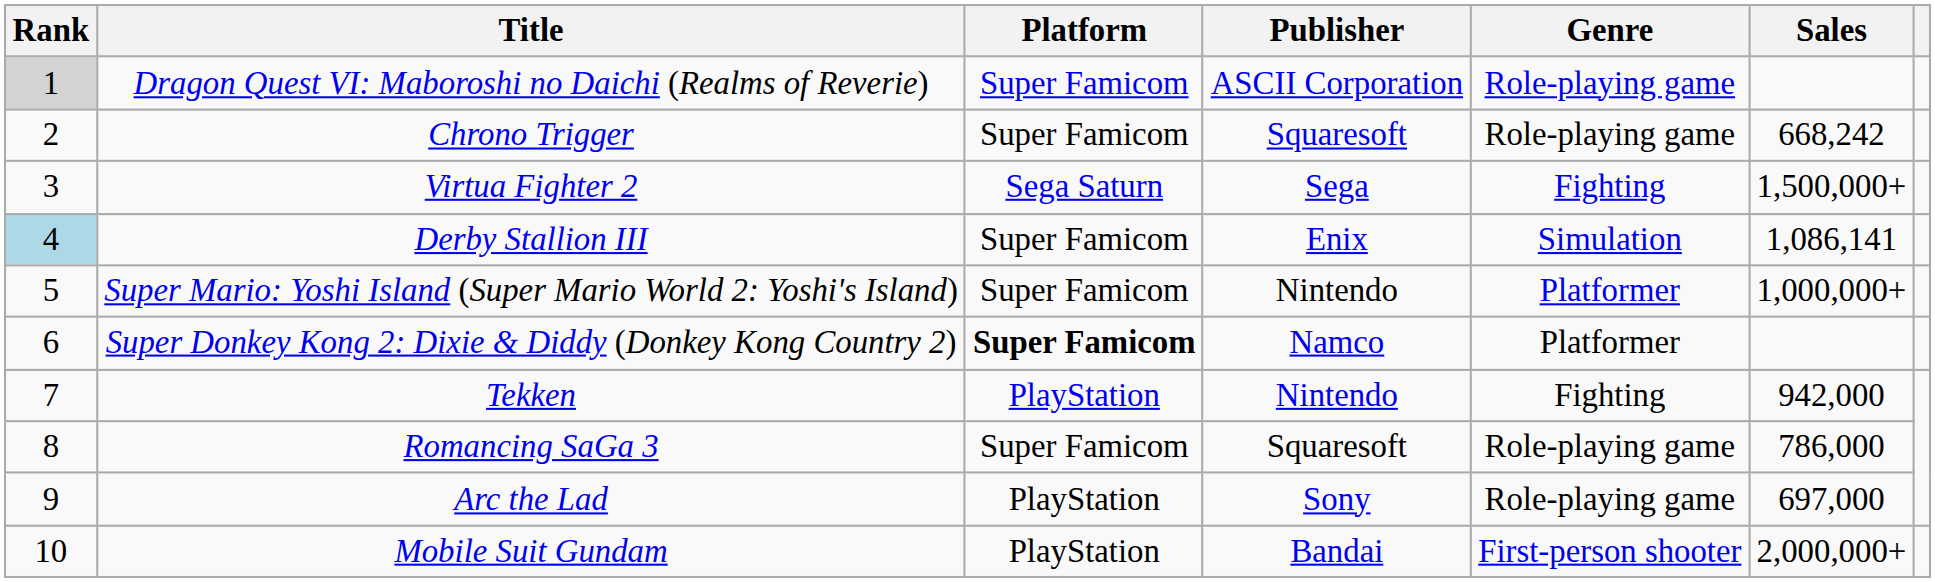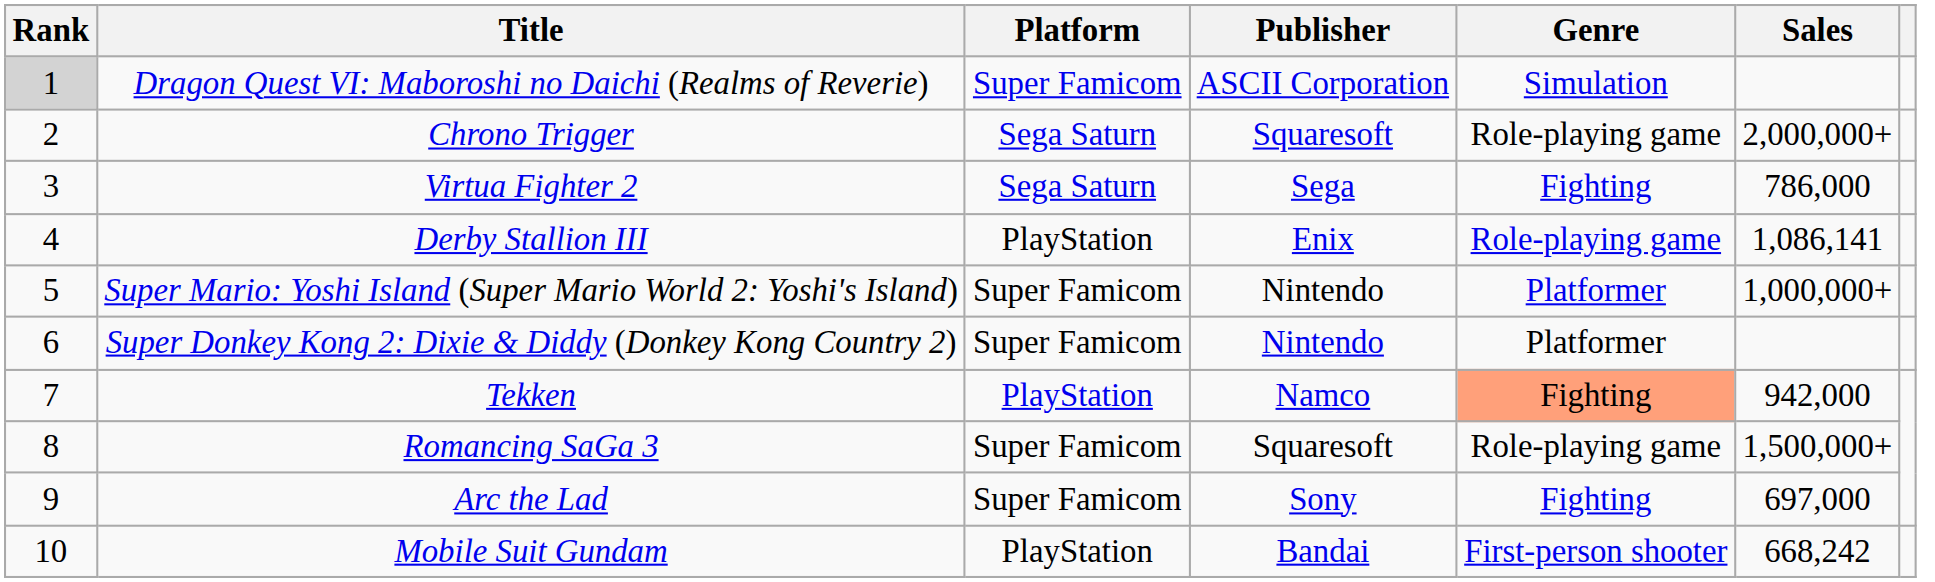 <table class="wikitable sortable" style="text-align:center">
 <tr>
 <th>Rank</th>
 <th>Title</th>
 <th>Platform</th>
 <th>Publisher</th>
 <th>Genre</th>
 <th>Sales</th>
 <th class="unsortable"></th>
 </tr>
 <tr>
 <td style="background: lightgrey;">1</td>
 <td><em><a href='#'>Dragon Quest VI: Maboroshi no Daichi</a></em> (<em>Realms of Reverie</em>)</td>
 <td><a href='#'>Super Famicom</a></td>
 <td><a href='#'>ASCII Corporation</a></td>
-<td><a href='#'>Role-playing game</a></td>
+<td><a href='#'>Simulation</a></td>
 <td></td>
 <td></td>
 </tr>
 <tr>
 <td>2</td>
 <td><em><a href='#'>Chrono Trigger</a></em></td>
-<td>Super Famicom</td>
+<td><a href='#'>Sega Saturn</a></td>
 <td><a href='#'>Squaresoft</a></td>
 <td>Role-playing game</td>
-<td>668,242</td>
+<td>2,000,000+</td>
 <td></td>
 </tr>
 <tr>
 <td>3</td>
 <td><em><a href='#'>Virtua Fighter 2</a></em></td>
 <td><a href='#'>Sega Saturn</a></td>
 <td><a href='#'>Sega</a></td>
 <td><a href='#'>Fighting</a></td>
-<td>1,500,000+</td>
+<td>786,000</td>
 <td></td>
 </tr>
 <tr>
-<td style="background: lightblue;">4</td>
+<td>4</td>
 <td><em><a href='#'>Derby Stallion III</a></em></td>
-<td>Super Famicom</td>
+<td>PlayStation</td>
 <td><a href='#'>Enix</a></td>
-<td><a href='#'>Simulation</a></td>
+<td><a href='#'>Role-playing game</a></td>
 <td>1,086,141</td>
 <td></td>
 </tr>
 <tr>
 <td>5</td>
 <td><em><a href='#'>Super Mario: Yoshi Island</a></em> (<em>Super Mario World 2: Yoshi's Island</em>)</td>
 <td>Super Famicom</td>
 <td>Nintendo</td>
 <td><a href='#'>Platformer</a></td>
 <td>1,000,000+</td>
 <td></td>
 </tr>
 <tr>
 <td>6</td>
 <td><em><a href='#'>Super Donkey Kong 2: Dixie & Diddy</a></em> (<em>Donkey Kong Country 2</em>)</td>
-<td><strong>Super Famicom</strong></td>
-<td><a href='#'>Namco</a></td>
+<td>Super Famicom</td>
+<td><a href='#'>Nintendo</a></td>
 <td>Platformer</td>
 <td></td>
 <td></td>
 </tr>
 <tr>
 <td>7</td>
 <td><em><a href='#'>Tekken</a></em></td>
 <td><a href='#'>PlayStation</a></td>
-<td><a href='#'>Nintendo</a></td>
-<td>Fighting</td>
+<td><a href='#'>Namco</a></td>
+<td style="background: lightsalmon;">Fighting</td>
 <td>942,000</td>
 <td rowspan="3"></td>
 </tr>
 <tr>
 <td>8</td>
 <td><em><a href='#'>Romancing SaGa 3</a></em></td>
 <td>Super Famicom</td>
 <td>Squaresoft</td>
 <td>Role-playing game</td>
-<td>786,000</td>
+<td>1,500,000+</td>
 </tr>
 <tr>
 <td>9</td>
 <td><em><a href='#'>Arc the Lad</a></em></td>
-<td>PlayStation</td>
+<td>Super Famicom</td>
 <td><a href='#'>Sony</a></td>
-<td>Role-playing game</td>
+<td><a href='#'>Fighting</a></td>
 <td>697,000</td>
 </tr>
 <tr>
 <td>10</td>
 <td><em><a href='#'>Mobile Suit Gundam</a></em></td>
 <td>PlayStation</td>
 <td><a href='#'>Bandai</a></td>
 <td><a href='#'>First-person shooter</a></td>
-<td>2,000,000+</td>
+<td>668,242</td>
 <td></td>
 </tr>
 </table>
